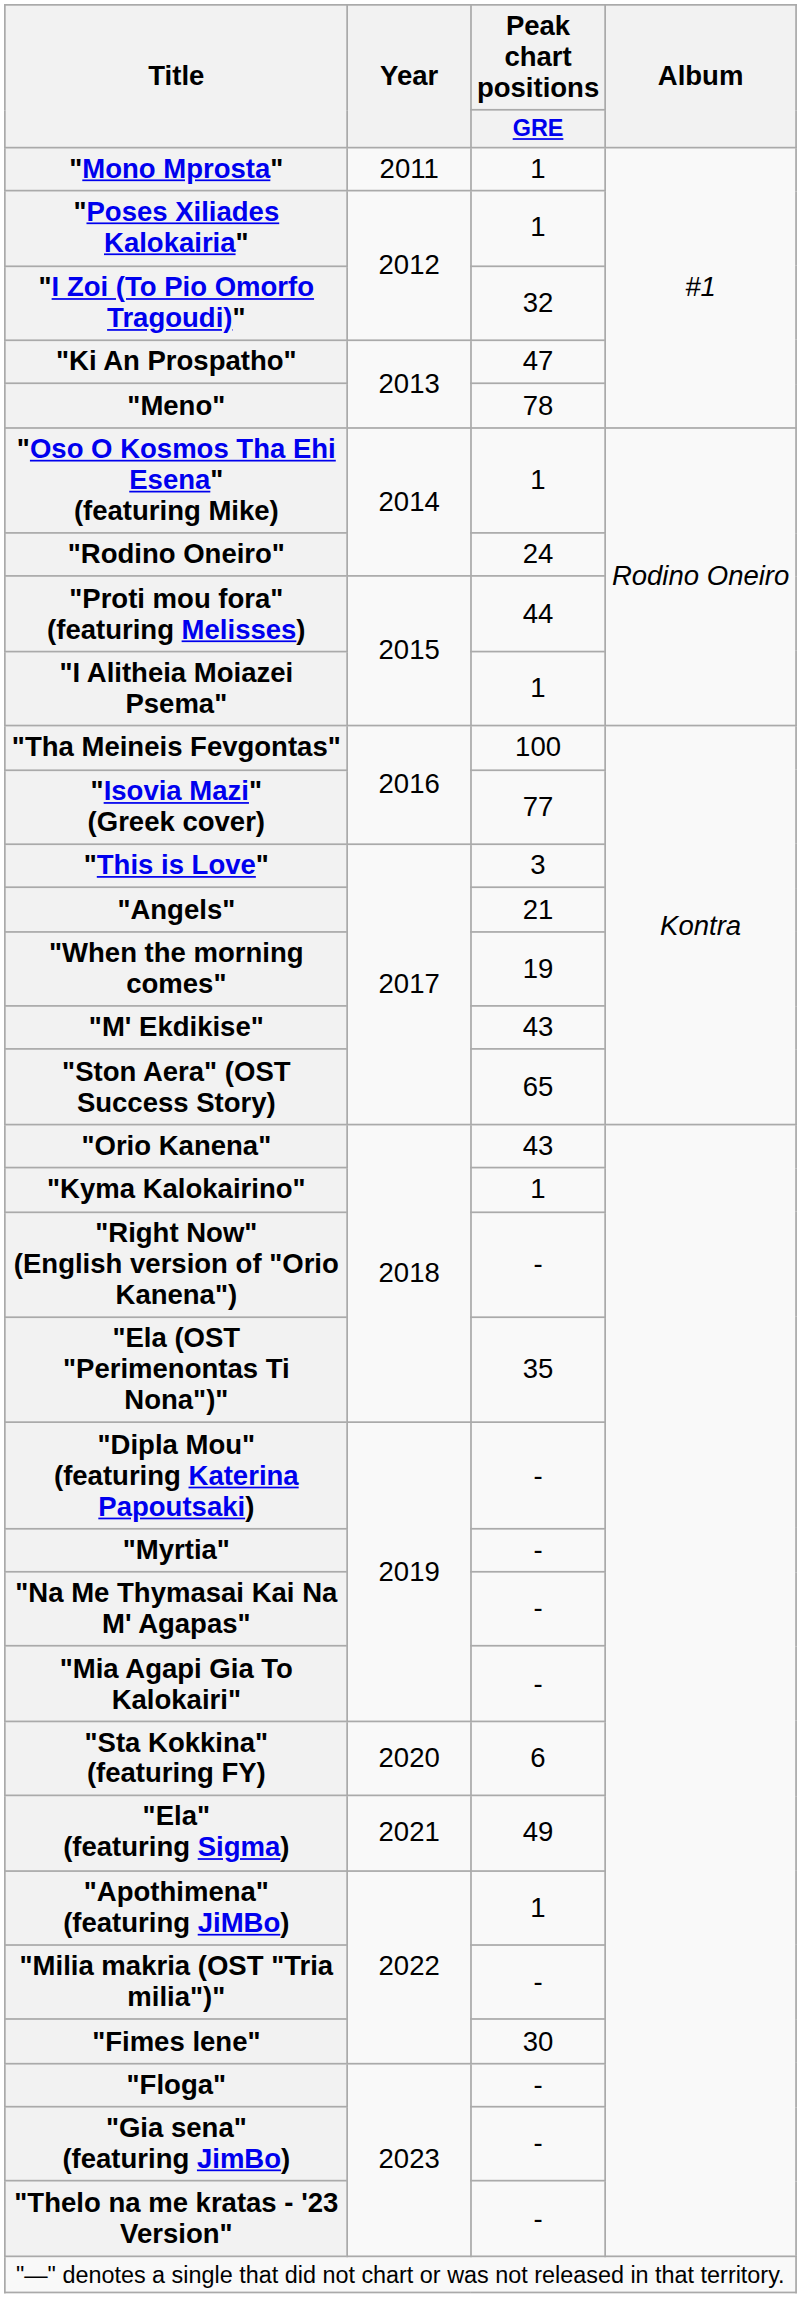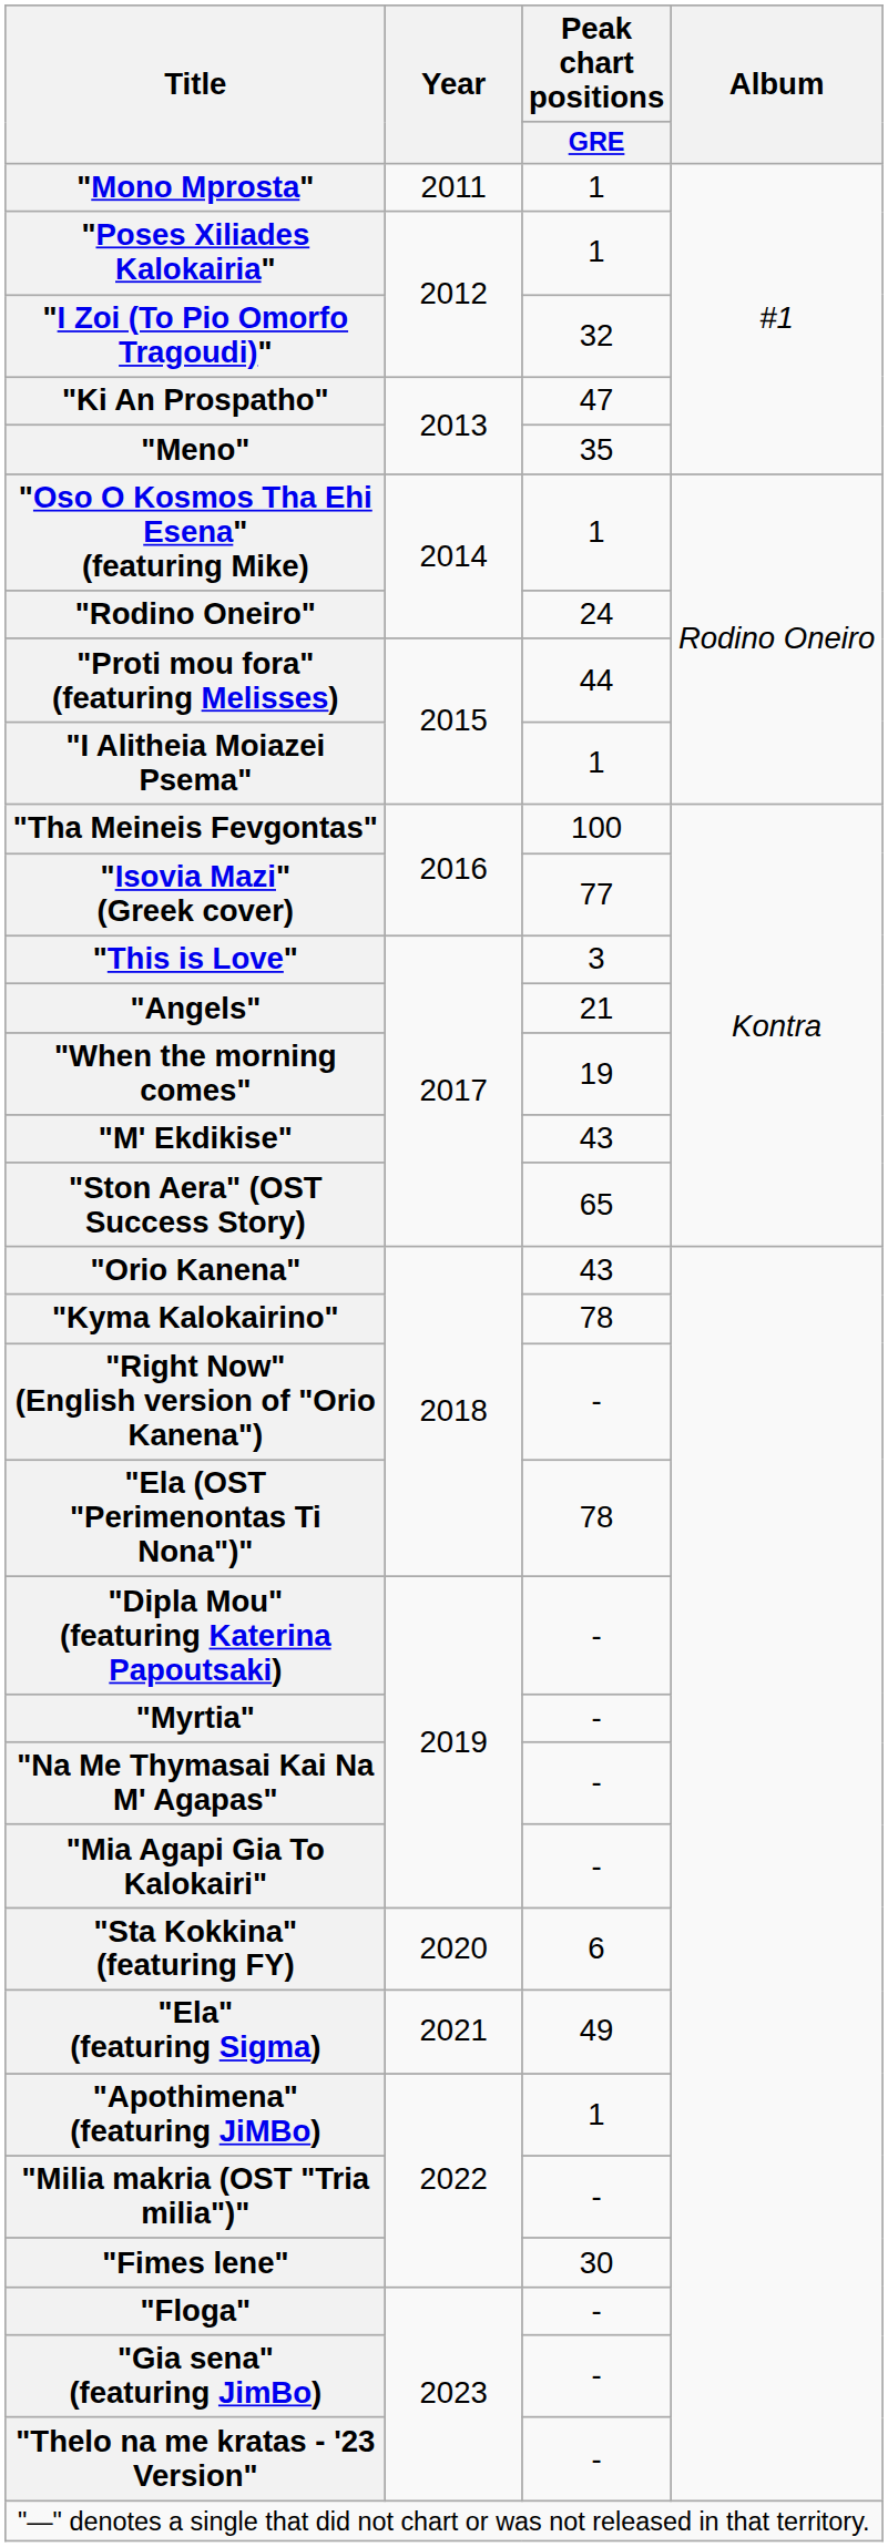 <table class="wikitable plainrowheaders" style="text-align:center;">
 <tr>
 <th scope="col" rowspan="2" style="width:12em;">Title</th>
 <th scope="col" rowspan="2" style="width:4em;">Year</th>
 <th colspan="1" rowspan="1" scope="col">Peak chart positions</th>
 <th scope="col" rowspan="2">Album</th>
 </tr>
 <tr>
 <th scope="col" style="width:3em;font-size:85%;"><a href='#'>GRE</a><br></th>
 </tr>
 <tr>
 <th scope="row">"<a href='#'>Mono Mprosta</a>"</th>
 <td>2011</td>
 <td>1</td>
 <td rowspan="5"><em>#1</em></td>
 </tr>
 <tr>
 <th scope="row">"<a href='#'>Poses Xiliades Kalokairia</a>"</th>
 <td rowspan="2">2012</td>
 <td>1</td>
 </tr>
 <tr>
 <th scope="row">"<a href='#'>I Zoi (To Pio Omorfo Tragoudi)</a>"</th>
 <td>32</td>
 </tr>
 <tr>
 <th scope="row">"Ki An Prospatho"</th>
 <td rowspan="2">2013</td>
 <td>47</td>
 </tr>
 <tr>
 <th scope="row">"Μeno"</th>
-<td>78</td>
+<td>35</td>
 </tr>
 <tr>
 <th scope="row">"<a href='#'>Oso O Kosmos Tha Ehi Esena</a>"<br><span>(featuring Mike)</span></th>
 <td rowspan="2">2014</td>
 <td>1</td>
 <td rowspan="4"><em>Rodino Oneiro</em></td>
 </tr>
 <tr>
 <th scope="row">"Rodino Oneiro"</th>
 <td>24</td>
 </tr>
 <tr>
 <th scope="row">"Proti mou fora"<br><span>(featuring <a href='#'>Melisses</a>)</span></th>
 <td rowspan="2">2015</td>
 <td>44</td>
 </tr>
 <tr>
 <th scope="row">"I Alitheia Moiazei Psema"</th>
 <td>1</td>
 </tr>
 <tr>
 <th scope="row">"Tha Meineis Fevgontas"</th>
 <td rowspan="2">2016</td>
 <td>100</td>
 <td rowspan="7"><em>Kontra</em></td>
 </tr>
 <tr>
 <th scope="row">"<a href='#'>Isovia Mazi</a>"<br><span>(Greek cover)</span></th>
 <td>77</td>
 </tr>
 <tr>
 <th scope="row">"<a href='#'>This is Love</a>"</th>
 <td rowspan="5">2017</td>
 <td>3</td>
 </tr>
 <tr>
 <th scope="row">"Angels"</th>
 <td>21</td>
 </tr>
 <tr>
 <th scope="row">"When the morning comes"</th>
 <td>19</td>
 </tr>
 <tr>
 <th scope="row">"M' Ekdikise"</th>
 <td>43</td>
 </tr>
 <tr>
 <th scope="row">"Ston Aera" (OST Success Story)</th>
 <td>65</td>
 </tr>
 <tr>
 <th scope="row">"Orio Kanena"</th>
 <td rowspan="4">2018</td>
 <td>43</td>
 </tr>
 <tr>
 <th scope="row">"Kyma Kalokairino"</th>
-<td>1</td>
+<td>78</td>
 </tr>
 <tr>
 <th scope="row">"Right Now"<br><span>(English version of "Orio Kanena")</span></th>
 <td>-</td>
 </tr>
 <tr>
 <th scope="row">"Ela (OST "Perimenontas Ti Nona")"</th>
-<td>35</td>
+<td>78</td>
 </tr>
 <tr>
 <th scope="row">"Dipla Mou"<br><span>(featuring <a href='#'>Katerina Papoutsaki</a>)</span></th>
 <td rowspan="4">2019</td>
 <td>-</td>
 </tr>
 <tr>
 <th scope="row">"Myrtia"</th>
 <td>-</td>
 </tr>
 <tr>
 <th scope="row">"Na Me Thymasai Kai Na M' Agapas"</th>
 <td>-</td>
 </tr>
 <tr>
 <th scope="row">"Mia Agapi Gia To Kalokairi"</th>
 <td>-</td>
 </tr>
 <tr>
 <th scope="row">"Sta Kokkina"<br><span>(featuring FY)</span></th>
 <td>2020</td>
 <td>6</td>
 </tr>
 <tr>
 <th scope="row">"Ela"<br><span>(featuring <a href='#'>Sigma</a>)</span></th>
 <td>2021</td>
 <td>49</td>
 </tr>
 <tr>
 <th scope="row">"Apothimena"<br><span>(featuring <a href='#'>JiMBo</a>)</span></th>
 <td rowspan="3">2022</td>
 <td>1</td>
 </tr>
 <tr>
 <th scope="row">"Milia makria (OST "Tria milia")"</th>
 <td>-</td>
 </tr>
 <tr>
 <th scope="row">"Fimes lene"</th>
 <td>30</td>
 </tr>
 <tr>
 <th scope="row">"Floga"</th>
 <td rowspan="3">2023</td>
 <td>-</td>
 </tr>
 <tr>
 <th scope="row">"Gia sena"<br><span>(featuring <a href='#'>JimBo</a>)</span></th>
 <td>-</td>
 </tr>
 <tr>
 <th scope="row">"Thelo na me kratas - '23 Version"</th>
 <td>-</td>
 </tr>
 <tr>
 <td colspan="21" style="font-size:85%">"—" denotes a single that did not chart or was not released in that territory.</td>
 </tr>
 </table>
